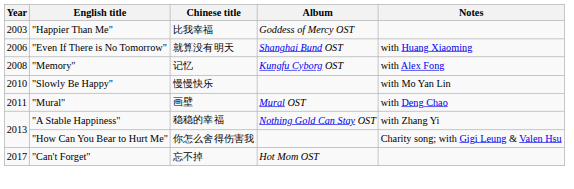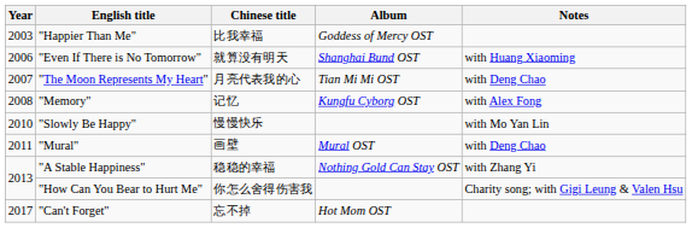 <table class="wikitable">
 <tr>
 <th>Year</th>
 <th>English title</th>
 <th>Chinese title</th>
 <th>Album</th>
 <th>Notes</th>
 </tr>
 <tr>
 <td>2003</td>
 <td>"Happier Than Me"</td>
 <td>比我幸福</td>
 <td><em>Goddess of Mercy OST</em></td>
 <td></td>
 </tr>
 <tr>
 <td>2006</td>
 <td>"Even If There is No Tomorrow"</td>
 <td>就算没有明天</td>
 <td><em><a href='#'>Shanghai Bund</a> OST</em></td>
 <td>with <a href='#'>Huang Xiaoming</a></td>
+</tr>
+<tr>
+<td>2007</td>
+<td>"<a href='#'>The Moon Represents My Heart</a>"</td>
+<td>月亮代表我的心</td>
+<td><em>Tian Mi Mi OST</em></td>
+<td>with <a href='#'>Deng Chao</a></td>
 </tr>
 <tr>
 <td>2008</td>
 <td>"Memory"</td>
 <td>记忆</td>
 <td><em><a href='#'>Kungfu Cyborg</a> OST</em></td>
 <td>with <a href='#'>Alex Fong</a></td>
 </tr>
 <tr>
 <td>2010</td>
 <td>"Slowly Be Happy"</td>
 <td>慢慢快乐</td>
 <td></td>
 <td>with Mo Yan Lin</td>
 </tr>
 <tr>
 <td>2011</td>
 <td>"Mural"</td>
 <td>画壁</td>
 <td><em><a href='#'>Mural</a> OST</em></td>
 <td>with <a href='#'>Deng Chao</a></td>
 </tr>
 <tr>
 <td rowspan=2>2013</td>
 <td>"A Stable Happiness"</td>
 <td>稳稳的幸福</td>
 <td><em><a href='#'>Nothing Gold Can Stay</a> OST</em></td>
 <td>with Zhang Yi</td>
 </tr>
 <tr>
 <td>"How Can You Bear to Hurt Me"</td>
 <td>你怎么舍得伤害我</td>
 <td></td>
 <td>Charity song; with <a href='#'>Gigi Leung</a> & <a href='#'>Valen Hsu</a></td>
 </tr>
 <tr>
 <td>2017</td>
 <td>"Can't Forget"</td>
 <td>忘不掉</td>
 <td><em>Hot Mom OST</em></td>
 <td></td>
 </tr>
 </table>
